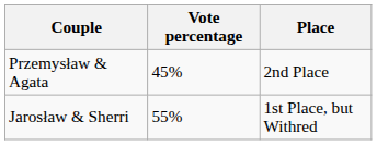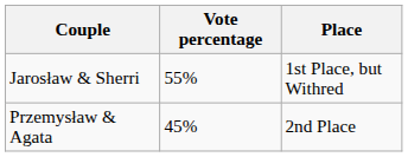 <table class="wikitable">
 <tr>
 <th style="width:130px;">Couple</th>
 <th style="width:100px;">Vote percentage</th>
 <th style="width:100px;">Place</th>
 </tr>
 <tr>
+<td>Jarosław & Sherri</td>
+<td>55%</td>
+<td>1st Place, but Withred</td>
+</tr>
+<tr>
 <td>Przemysław & Agata</td>
 <td>45%</td>
 <td>2nd Place</td>
 </tr>
-<tr>
-<td>Jarosław & Sherri</td>
-<td>55%</td>
-<td>1st Place, but Withred</td>
-</tr>
 </table>
